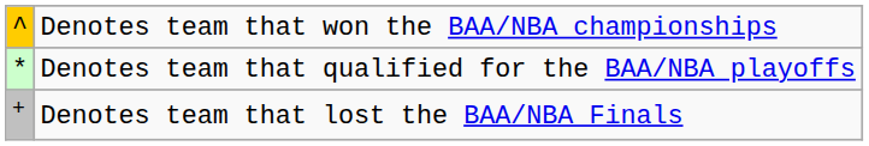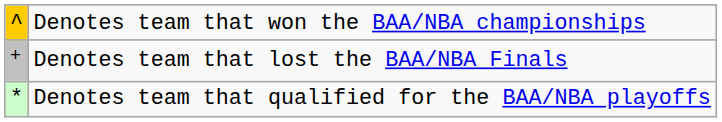 <table class="wikitable">
 <tr>
 <td style="background:#FFCC00;">^</td>
 <td>Denotes team that won the <a href='#'>BAA/NBA championships</a></td>
 </tr>
 <tr>
+<td style="background:#C0C0C0;"><sup>+</sup></td>
+<td>Denotes team that lost the <a href='#'>BAA/NBA Finals</a></td>
+</tr>
+<tr>
 <td style="background:#CCFFCC;">*</td>
 <td>Denotes team that qualified for the <a href='#'>BAA/NBA playoffs</a></td>
 </tr>
-<tr>
-<td style="background:#C0C0C0;"><sup>+</sup></td>
-<td>Denotes team that lost the <a href='#'>BAA/NBA Finals</a></td>
-</tr>
 </table>
